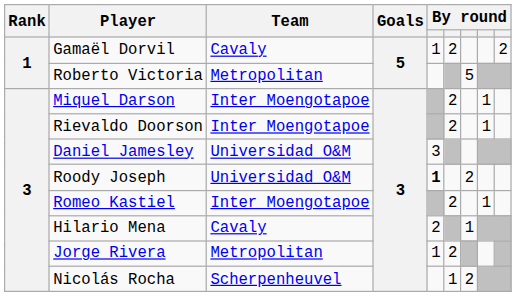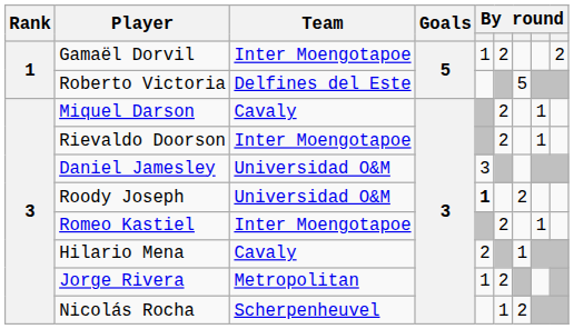 <table class="wikitable" style="text-align:center">
 <tr>
 <th rowspan=2>Rank</th>
 <th rowspan=2>Player</th>
 <th rowspan=2>Team</th>
 <th rowspan=2>Goals</th>
 <th colspan=6>By round</th>
 </tr>
 <tr>
 <th></th>
 <th></th>
 <th></th>
 <th></th>
 <th></th>
 </tr>
 <tr>
 <th rowspan="2">1</th>
 <td align="left"> Gamaël Dorvil</td>
-<td align="left"> <a href='#'>Cavaly</a></td>
+<td align="left"> <a href='#'>Inter Moengotapoe</a></td>
 <th rowspan="2">5</th>
 <td>1</td>
 <td>2</td>
 <td></td>
 <td></td>
 <td>2</td>
 </tr>
 <tr>
 <td align="left"> Roberto Victoria</td>
-<td align="left"> <a href='#'>Metropolitan</a></td>
+<td align="left"> <a href='#'>Delfines del Este</a></td>
 <td></td>
 <td bgcolor="silver"></td>
 <td>5</td>
 <td bgcolor="silver" colspan="2"></td>
 </tr>
 <tr>
 <th rowspan="8">3</th>
 <td align="left"> <a href='#'>Miquel Darson</a></td>
-<td align="left"> <a href='#'>Inter Moengotapoe</a></td>
+<td align="left"> <a href='#'>Cavaly</a></td>
 <th rowspan="8">3</th>
 <td bgcolor="silver"></td>
 <td>2</td>
 <td></td>
 <td>1</td>
 <td></td>
 </tr>
 <tr>
 <td align="left"> Rievaldo Doorson</td>
 <td align="left"> <a href='#'>Inter Moengotapoe</a></td>
 <td bgcolor="silver"></td>
 <td>2</td>
 <td></td>
 <td>1</td>
 <td></td>
 </tr>
 <tr>
 <td align="left"> <a href='#'>Daniel Jamesley</a></td>
 <td align="left"> <a href='#'>Universidad O&M</a></td>
 <td>3</td>
 <td bgcolor="silver"></td>
 <td></td>
 <td bgcolor="silver" colspan="2"></td>
 </tr>
 <tr>
 <td align="left"> Roody Joseph</td>
 <td align="left"> <a href='#'>Universidad O&M</a></td>
 <td><strong>1</strong></td>
 <td></td>
 <td>2</td>
 <td></td>
 <td></td>
 </tr>
 <tr>
 <td align="left"> <a href='#'>Romeo Kastiel</a></td>
 <td align="left"> <a href='#'>Inter Moengotapoe</a></td>
 <td bgcolor="silver"></td>
 <td>2</td>
 <td></td>
 <td>1</td>
 <td></td>
 </tr>
 <tr>
 <td align="left"> Hilario Mena</td>
 <td align="left"> <a href='#'>Cavaly</a></td>
 <td>2</td>
 <td bgcolor="silver"></td>
 <td>1</td>
 <td bgcolor="silver" colspan="2"></td>
 </tr>
 <tr>
 <td align="left"> <a href='#'>Jorge Rivera</a></td>
 <td align="left"> <a href='#'>Metropolitan</a></td>
 <td>1</td>
 <td>2</td>
 <td bgcolor="silver" colspan="1"></td>
 <td></td>
 <td bgcolor="silver"></td>
 </tr>
 <tr>
 <td align="left"> Nicolás Rocha</td>
 <td align="left"> <a href='#'>Scherpenheuvel</a></td>
 <td></td>
 <td>1</td>
 <td>2</td>
 <td bgcolor="silver" colspan="2"></td>
 </tr>
 </table>
